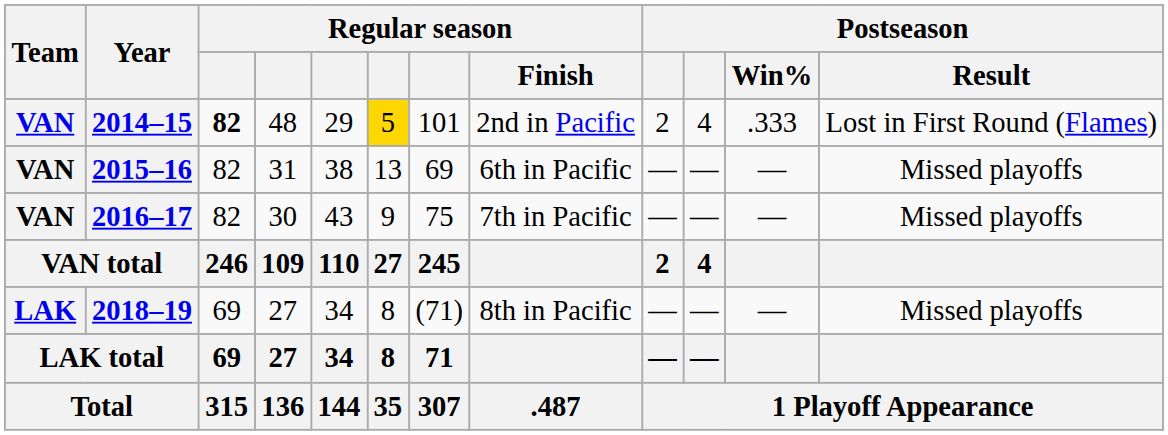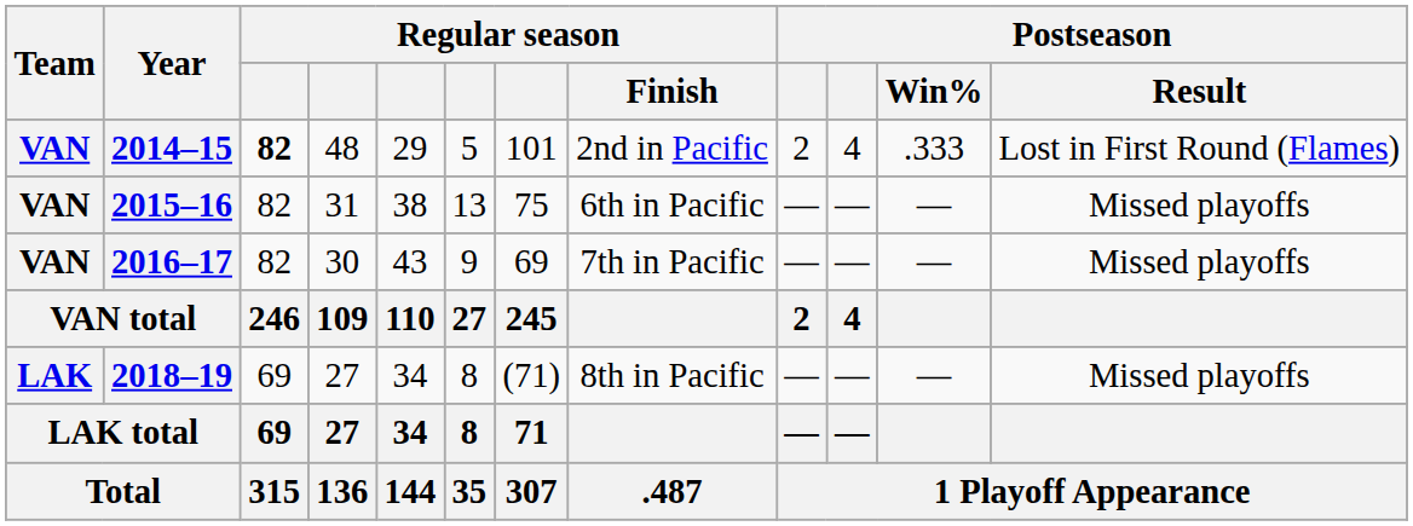 <table class="wikitable" style="font-size: 95%; text-align:center;">
 <tr>
 <th rowspan="2">Team</th>
 <th rowspan="2">Year</th>
 <th colspan="6">Regular season</th>
 <th colspan="4">Postseason</th>
 </tr>
 <tr>
 <th></th>
 <th></th>
 <th></th>
 <th></th>
 <th></th>
 <th>Finish</th>
 <th></th>
 <th></th>
 <th>Win%</th>
 <th>Result</th>
 </tr>
 <tr>
 <th><a href='#'>VAN</a></th>
 <th><a href='#'>2014–15</a></th>
 <td><strong>82</strong></td>
 <td>48</td>
 <td>29</td>
-<td style="background: gold;">5</td>
+<td>5</td>
 <td>101</td>
 <td>2nd in <a href='#'>Pacific</a></td>
 <td>2</td>
 <td>4</td>
 <td>.333</td>
 <td>Lost in First Round (<a href='#'>Flames</a>)</td>
 </tr>
 <tr>
 <th>VAN</th>
 <th><a href='#'>2015–16</a></th>
 <td>82</td>
 <td>31</td>
 <td>38</td>
 <td>13</td>
-<td>69</td>
+<td>75</td>
 <td>6th in Pacific</td>
 <td>—</td>
 <td>—</td>
 <td>—</td>
 <td>Missed playoffs</td>
 </tr>
 <tr>
 <th>VAN</th>
 <th><a href='#'>2016–17</a></th>
 <td>82</td>
 <td>30</td>
 <td>43</td>
 <td>9</td>
-<td>75</td>
+<td>69</td>
 <td>7th in Pacific</td>
 <td>—</td>
 <td>—</td>
 <td>—</td>
 <td>Missed playoffs</td>
 </tr>
 <tr>
 <th colspan="2">VAN total</th>
 <th>246</th>
 <th>109</th>
 <th>110</th>
 <th>27</th>
 <th>245</th>
 <th> </th>
 <th>2</th>
 <th>4</th>
 <th></th>
 <th> </th>
 </tr>
 <tr>
 <th><a href='#'>LAK</a></th>
 <th><a href='#'>2018–19</a></th>
 <td>69</td>
 <td>27</td>
 <td>34</td>
 <td>8</td>
 <td>(71)</td>
 <td>8th in Pacific</td>
 <td>—</td>
 <td>—</td>
 <td>—</td>
 <td>Missed playoffs</td>
 </tr>
 <tr>
 <th colspan="2">LAK total</th>
 <th>69</th>
 <th>27</th>
 <th>34</th>
 <th>8</th>
 <th>71</th>
 <th> </th>
 <th>—</th>
 <th>—</th>
 <th></th>
 <th> </th>
 </tr>
 <tr>
 <th colspan="2">Total</th>
 <th>315</th>
 <th>136</th>
 <th>144</th>
 <th>35</th>
 <th>307</th>
 <th>.487</th>
 <th colspan="4">1 Playoff Appearance</th>
 </tr>
 </table>
